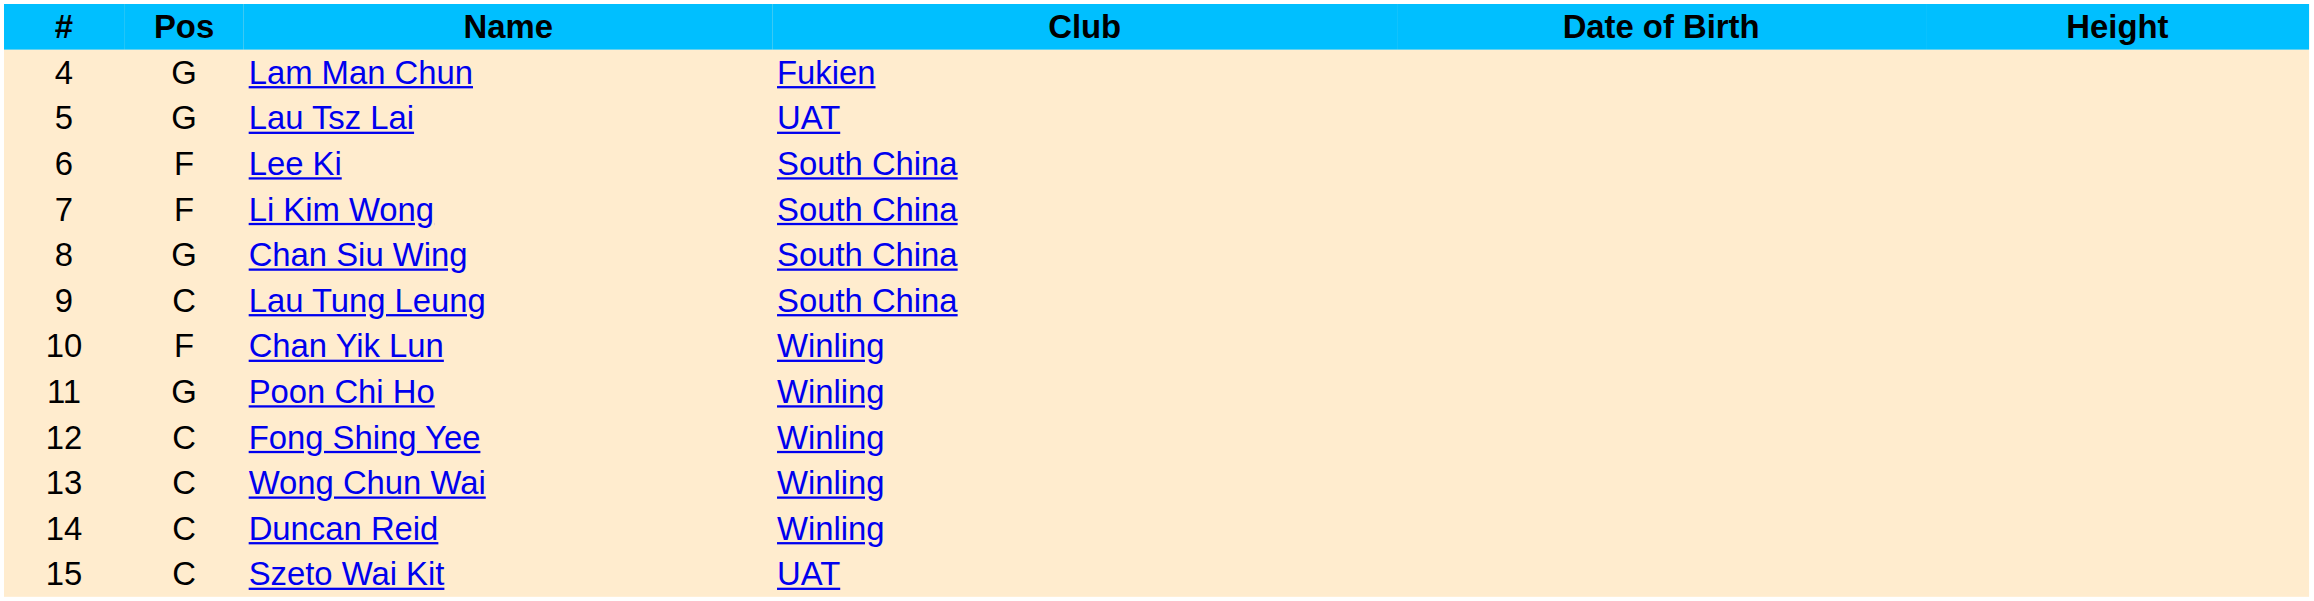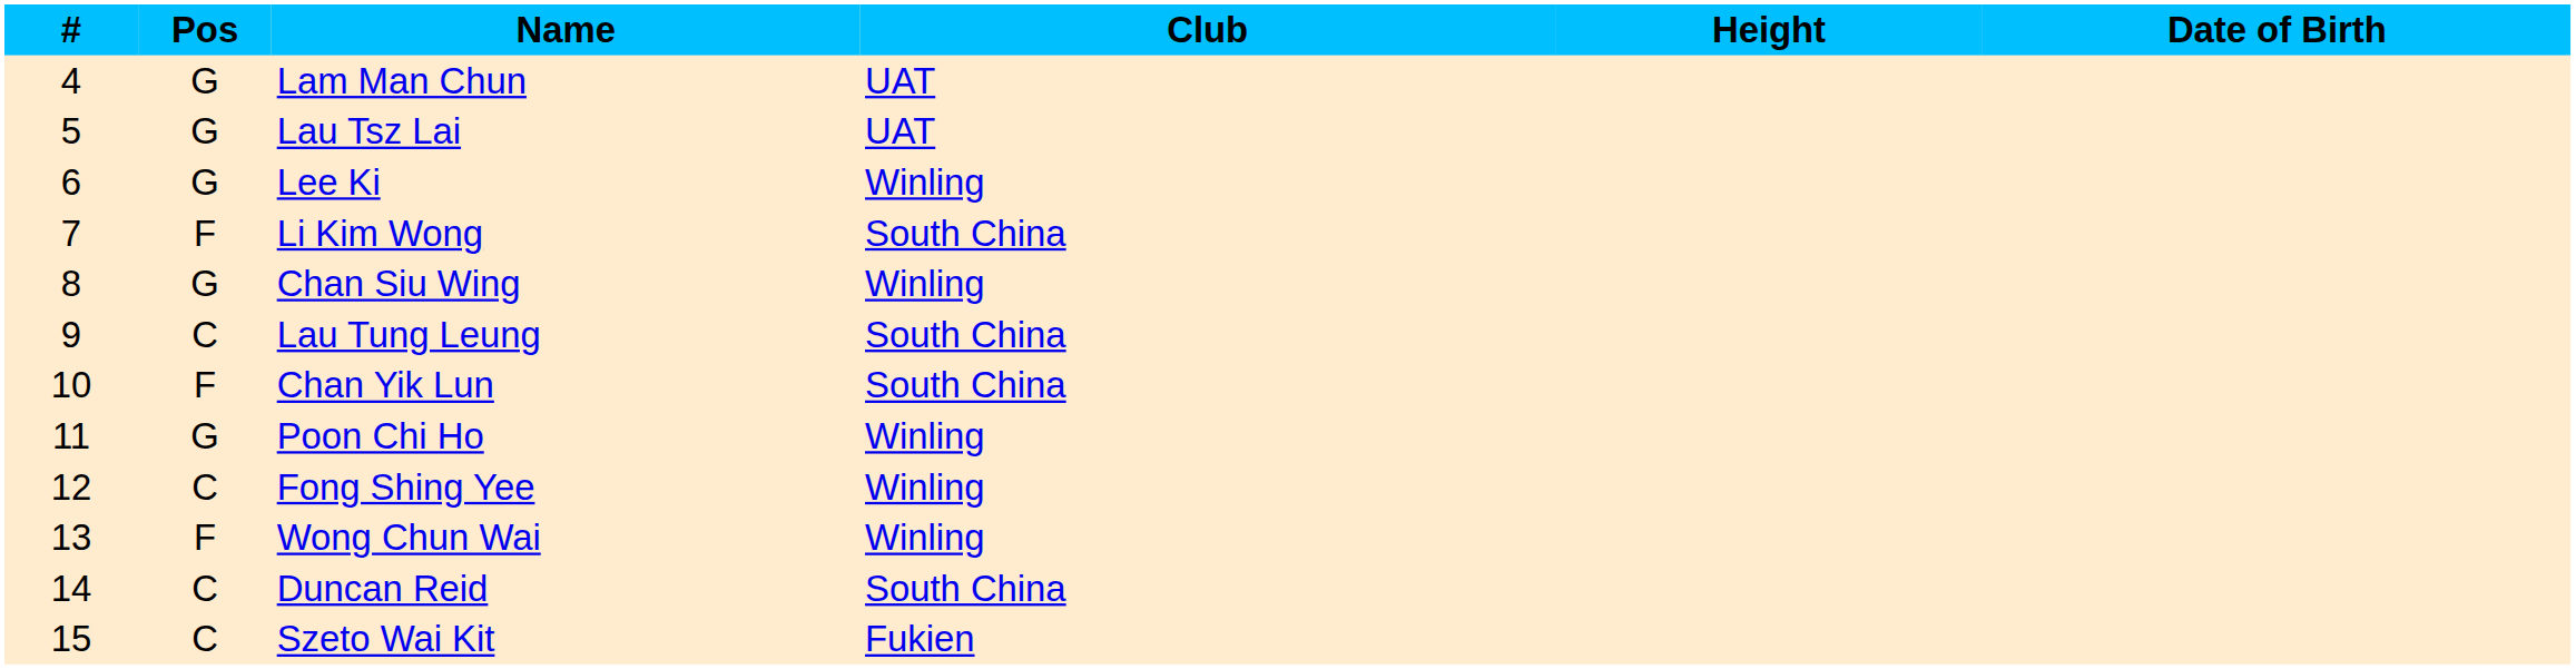 <table border=0 cellpadding=2 cellspacing=0  |- bgcolor=#FFECCE style="text-align:center; font-size:90%;" width=80%>
 <tr bgcolor=#00BFFF>
 <th width=5%>#</th>
 <th width=5%>Pos</th>
 <th width=22%>Name</th>
 <th width=26%>Club</th>
+<th width=16%>Height</th>
 <th width=22%>Date of Birth</th>
-<th width=16%>Height</th>
 </tr>
 <tr>
 <td>4</td>
 <td>G</td>
 <td align=left><a href='#'>Lam Man Chun</a></td>
-<td align=left> <a href='#'>Fukien</a></td>
+<td align=left> <a href='#'>UAT</a></td>
+<td></td>
 <td align=left></td>
-<td></td>
 </tr>
 <tr>
 <td>5</td>
 <td>G</td>
 <td align=left><a href='#'>Lau Tsz Lai</a></td>
 <td align=left> <a href='#'>UAT</a></td>
+<td></td>
 <td align=left></td>
-<td></td>
 </tr>
 <tr>
 <td>6</td>
-<td>F</td>
+<td>G</td>
 <td align=left><a href='#'>Lee Ki</a></td>
-<td align=left> <a href='#'>South China</a></td>
+<td align=left> <a href='#'>Winling</a></td>
+<td></td>
 <td align=left></td>
-<td></td>
 </tr>
 <tr>
 <td>7</td>
 <td>F</td>
 <td align=left><a href='#'>Li Kim Wong</a></td>
 <td align=left> <a href='#'>South China</a></td>
+<td></td>
 <td align=left></td>
-<td></td>
 </tr>
 <tr>
 <td>8</td>
 <td>G</td>
 <td align=left><a href='#'>Chan Siu Wing</a></td>
-<td align=left> <a href='#'>South China</a></td>
+<td align=left> <a href='#'>Winling</a></td>
+<td></td>
 <td align=left></td>
-<td></td>
 </tr>
 <tr>
 <td>9</td>
 <td>C</td>
 <td align=left><a href='#'>Lau Tung Leung</a></td>
 <td align=left> <a href='#'>South China</a></td>
+<td></td>
 <td align=left></td>
-<td></td>
 </tr>
 <tr>
 <td>10</td>
 <td>F</td>
 <td align=left><a href='#'>Chan Yik Lun</a></td>
-<td align=left> <a href='#'>Winling</a></td>
+<td align=left> <a href='#'>South China</a></td>
+<td></td>
 <td align=left></td>
-<td></td>
 </tr>
 <tr>
 <td>11</td>
 <td>G</td>
 <td align=left><a href='#'>Poon Chi Ho</a></td>
 <td align=left> <a href='#'>Winling</a></td>
+<td></td>
 <td align=left></td>
-<td></td>
 </tr>
 <tr>
 <td>12</td>
 <td>C</td>
 <td align=left><a href='#'>Fong Shing Yee</a></td>
 <td align=left> <a href='#'>Winling</a></td>
+<td></td>
 <td align=left></td>
-<td></td>
 </tr>
 <tr>
 <td>13</td>
-<td>C</td>
+<td>F</td>
 <td align=left><a href='#'>Wong Chun Wai</a></td>
 <td align=left> <a href='#'>Winling</a></td>
+<td></td>
 <td align=left></td>
-<td></td>
 </tr>
 <tr>
 <td>14</td>
 <td>C</td>
 <td align=left><a href='#'>Duncan Reid</a></td>
-<td align=left> <a href='#'>Winling</a></td>
+<td align=left> <a href='#'>South China</a></td>
+<td></td>
 <td align=left></td>
-<td></td>
 </tr>
 <tr>
 <td>15</td>
 <td>C</td>
 <td align=left><a href='#'>Szeto Wai Kit</a></td>
-<td align=left> <a href='#'>UAT</a></td>
+<td align=left> <a href='#'>Fukien</a></td>
+<td></td>
 <td align=left></td>
-<td></td>
 </tr>
 </table>
